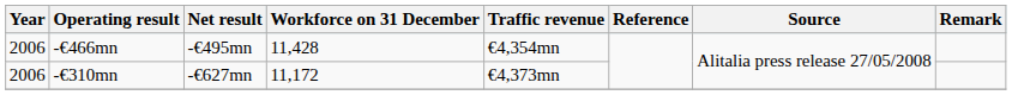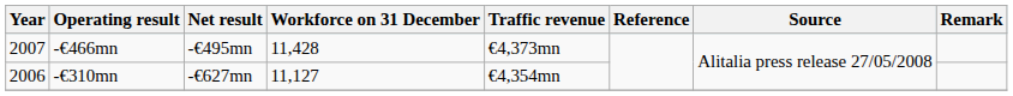 <table class="wikitable" style="margin:1em auto;">
 <tr bgcolor=lightblue>
 <th>Year</th>
 <th>Operating result</th>
 <th>Net result</th>
 <th>Workforce on 31 December</th>
 <th>Traffic revenue</th>
 <th>Reference</th>
 <th>Source</th>
 <th>Remark</th>
 </tr>
 <tr>
-<td>2006</td>
+<td>2007</td>
 <td>-€466mn</td>
 <td>-€495mn</td>
 <td>11,428</td>
-<td>€4,354mn</td>
+<td>€4,373mn</td>
 <td rowspan=2></td>
 <td rowspan=2>Alitalia press release 27/05/2008</td>
 <td></td>
 </tr>
 <tr>
 <td>2006</td>
 <td>-€310mn</td>
 <td>-€627mn</td>
-<td>11,172</td>
-<td>€4,373mn</td>
+<td>11,127</td>
+<td>€4,354mn</td>
 <td></td>
 </tr>
 <tr>
 </tr>
 </table>
